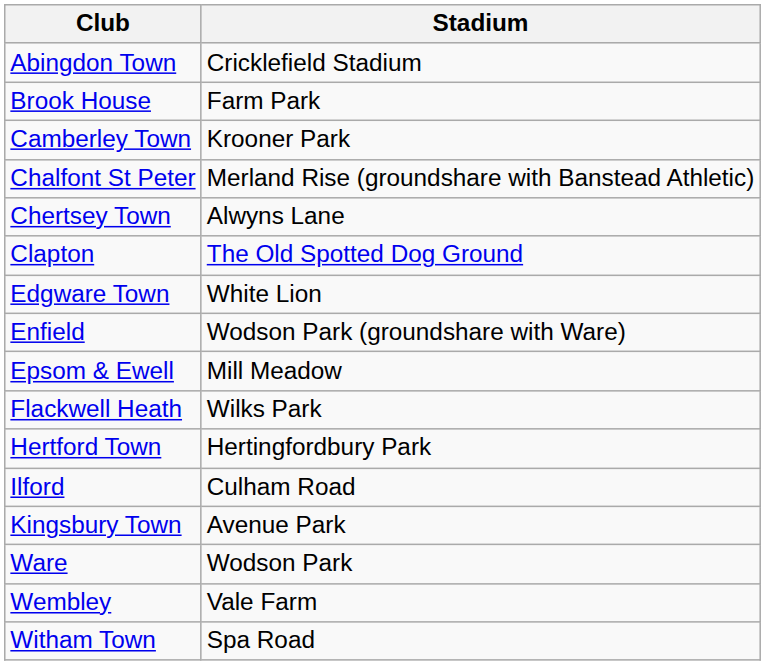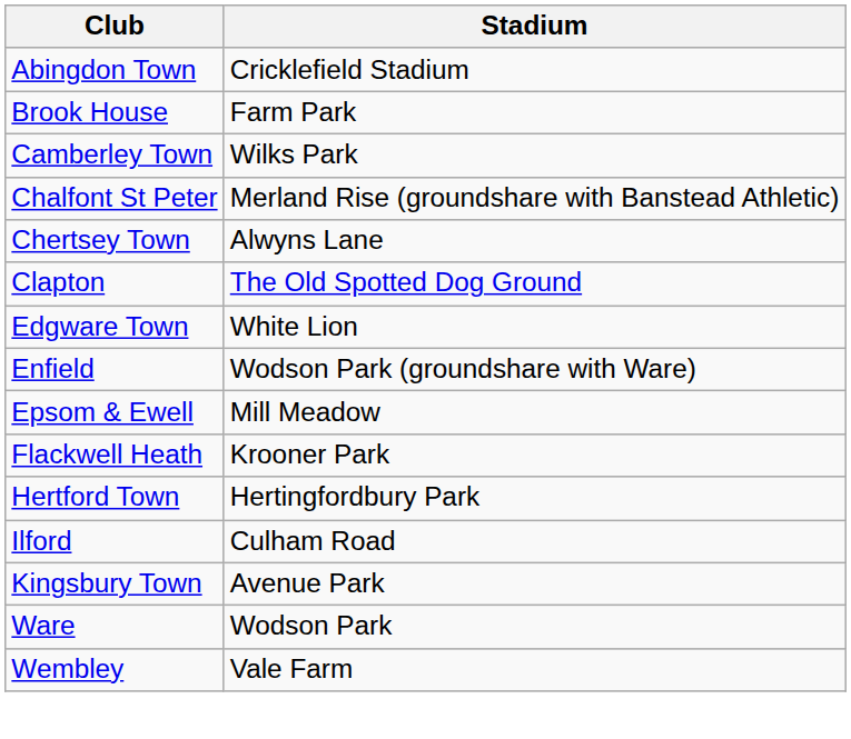 <table class="wikitable sortable">
 <tr>
 <th>Club</th>
 <th>Stadium</th>
 </tr>
 <tr>
 <td><a href='#'>Abingdon Town</a></td>
 <td>Cricklefield Stadium</td>
 </tr>
 <tr>
 <td><a href='#'>Brook House</a></td>
 <td>Farm Park</td>
 </tr>
 <tr>
 <td><a href='#'>Camberley Town</a></td>
-<td>Krooner Park</td>
+<td>Wilks Park</td>
 </tr>
 <tr>
 <td><a href='#'>Chalfont St Peter</a></td>
 <td>Merland Rise (groundshare with Banstead Athletic)</td>
 </tr>
 <tr>
 <td><a href='#'>Chertsey Town</a></td>
 <td>Alwyns Lane</td>
 </tr>
 <tr>
 <td><a href='#'>Clapton</a></td>
 <td><a href='#'>The Old Spotted Dog Ground</a></td>
 </tr>
 <tr>
 <td><a href='#'>Edgware Town</a></td>
 <td>White Lion</td>
 </tr>
 <tr>
 <td><a href='#'>Enfield</a></td>
 <td>Wodson Park (groundshare with Ware)</td>
 </tr>
 <tr>
 <td><a href='#'>Epsom & Ewell</a></td>
 <td>Mill Meadow</td>
 </tr>
 <tr>
 <td><a href='#'>Flackwell Heath</a></td>
-<td>Wilks Park</td>
+<td>Krooner Park</td>
 </tr>
 <tr>
 <td><a href='#'>Hertford Town</a></td>
 <td>Hertingfordbury Park</td>
 </tr>
 <tr>
 <td><a href='#'>Ilford</a></td>
 <td>Culham Road</td>
 </tr>
 <tr>
 <td><a href='#'>Kingsbury Town</a></td>
 <td>Avenue Park</td>
 </tr>
 <tr>
 <td><a href='#'>Ware</a></td>
 <td>Wodson Park</td>
 </tr>
 <tr>
 <td><a href='#'>Wembley</a></td>
 <td>Vale Farm</td>
 </tr>
-<tr>
-<td><a href='#'>Witham Town</a></td>
-<td>Spa Road</td>
-</tr>
 </table>
